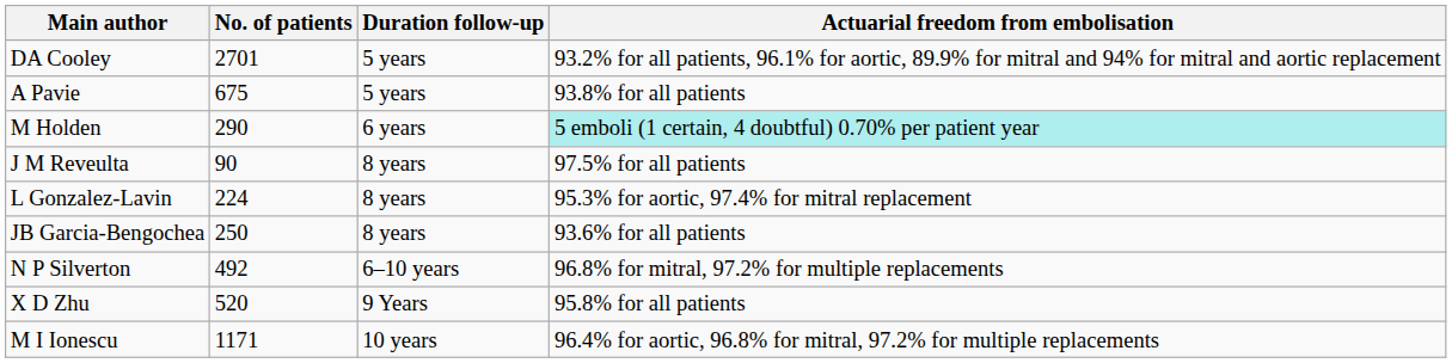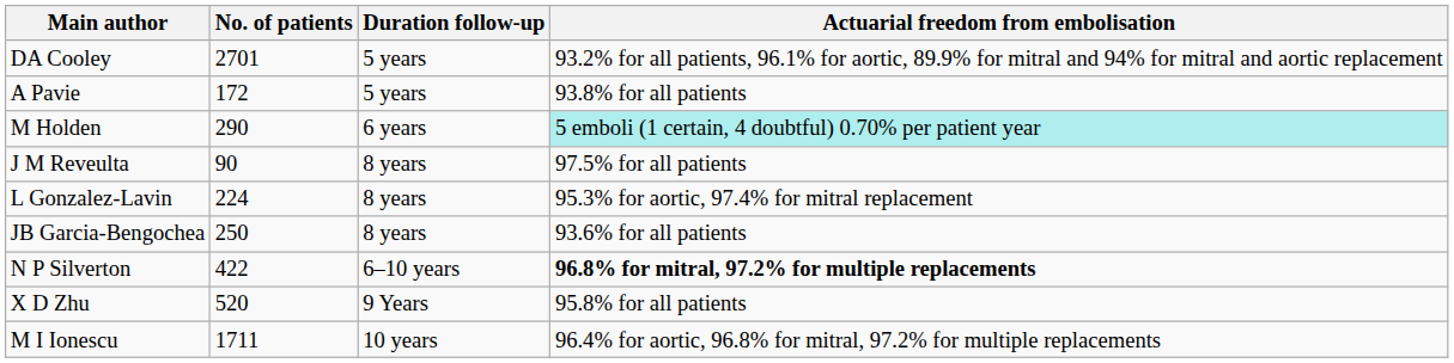 <table class="wikitable">
 <tr>
 <th>Main author</th>
 <th>No. of patients</th>
 <th>Duration follow-up</th>
 <th>Actuarial freedom from embolisation</th>
 </tr>
 <tr>
 <td>DA Cooley</td>
 <td>2701</td>
 <td>5 years</td>
 <td>93.2% for all patients, 96.1% for aortic, 89.9% for mitral and 94% for mitral and aortic replacement</td>
 </tr>
 <tr>
 <td>A Pavie</td>
-<td>675</td>
+<td>172</td>
 <td>5 years</td>
 <td>93.8% for all patients</td>
 </tr>
 <tr>
 <td>M Holden</td>
 <td>290</td>
 <td>6 years</td>
 <td style="background: paleturquoise;">5 emboli (1 certain, 4 doubtful) 0.70% per patient year</td>
 </tr>
 <tr>
 <td>J M Reveulta </td>
 <td>90</td>
 <td>8 years</td>
 <td>97.5% for all patients</td>
 </tr>
 <tr>
 <td>L Gonzalez-Lavin</td>
 <td>224</td>
 <td>8 years</td>
 <td>95.3% for aortic, 97.4% for mitral replacement</td>
 </tr>
 <tr>
 <td>JB Garcia-Bengochea</td>
 <td>250</td>
 <td>8 years</td>
 <td>93.6% for all patients</td>
 </tr>
 <tr>
 <td>N P Silverton</td>
-<td>492</td>
+<td>422</td>
 <td>6–10 years</td>
-<td>96.8% for mitral, 97.2% for multiple replacements</td>
+<td><strong>96.8% for mitral, 97.2% for multiple replacements</strong></td>
 </tr>
 <tr>
 <td>X D Zhu</td>
 <td>520</td>
 <td>9 Years</td>
 <td>95.8% for all patients</td>
 </tr>
 <tr>
 <td>M I Ionescu</td>
-<td>1171</td>
+<td>1711</td>
 <td>10 years</td>
 <td>96.4% for aortic, 96.8% for mitral, 97.2% for multiple replacements</td>
 </tr>
 </table>
